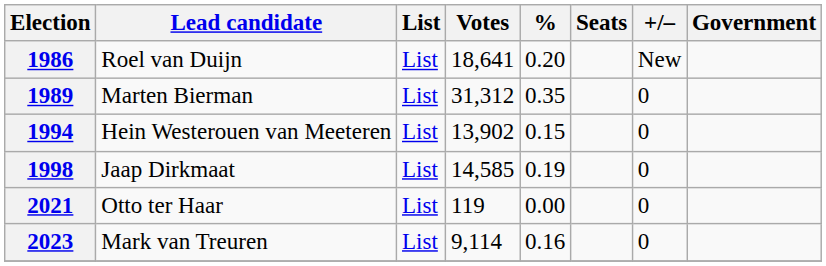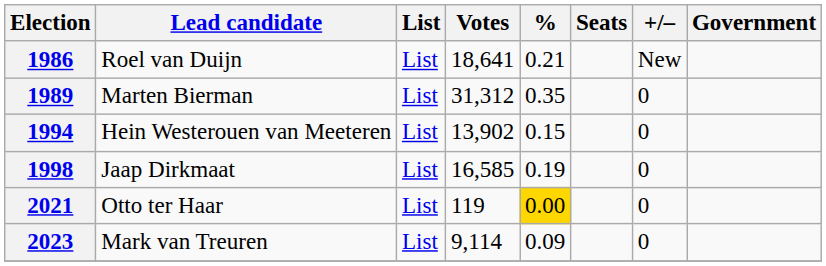 <table class="wikitable">
 <tr>
 <th>Election</th>
 <th><a href='#'>Lead candidate</a></th>
 <th>List</th>
 <th>Votes</th>
 <th>%</th>
 <th>Seats</th>
 <th>+/–</th>
 <th>Government</th>
 </tr>
 <tr>
 <th><a href='#'>1986</a></th>
 <td>Roel van Duijn</td>
 <td align="left"><a href='#'>List</a></td>
 <td>18,641</td>
-<td>0.20</td>
+<td>0.21</td>
 <td></td>
 <td>New</td>
 <td></td>
 </tr>
 <tr>
 <th><a href='#'>1989</a></th>
 <td>Marten Bierman</td>
 <td align="left"><a href='#'>List</a></td>
 <td>31,312</td>
 <td>0.35</td>
 <td></td>
 <td> 0</td>
 <td></td>
 </tr>
 <tr>
 <th><a href='#'>1994</a></th>
 <td>Hein Westerouen van Meeteren</td>
 <td align="left"><a href='#'>List</a></td>
 <td>13,902</td>
 <td>0.15</td>
 <td></td>
 <td> 0</td>
 <td></td>
 </tr>
 <tr>
 <th><a href='#'>1998</a></th>
 <td>Jaap Dirkmaat</td>
 <td align="left"><a href='#'>List</a></td>
-<td>14,585</td>
+<td>16,585</td>
 <td>0.19</td>
 <td></td>
 <td> 0</td>
 <td></td>
 </tr>
 <tr>
 <th><a href='#'>2021</a></th>
 <td>Otto ter Haar</td>
 <td align="left"><a href='#'>List</a></td>
 <td>119</td>
-<td>0.00</td>
+<td style="background: gold;">0.00</td>
 <td></td>
 <td> 0</td>
 <td></td>
 </tr>
 <tr>
 <th><a href='#'>2023</a></th>
 <td>Mark van Treuren</td>
 <td align="left"><a href='#'>List</a></td>
 <td>9,114</td>
-<td>0.16</td>
+<td>0.09</td>
 <td></td>
 <td> 0</td>
 <td></td>
 </tr>
 <tr>
 </tr>
 </table>
